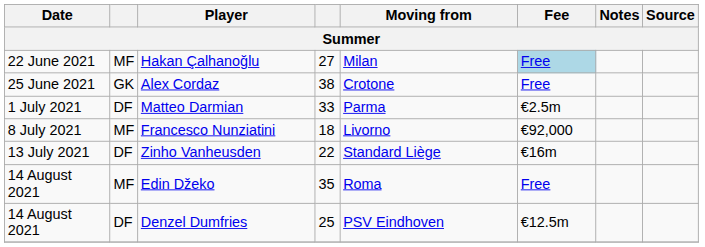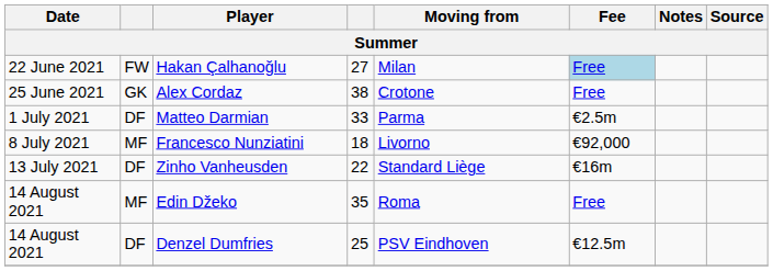 <table class="wikitable sortable">
 <tr>
 <th style="width:110px;">Date</th>
 <th style="width:20px;"></th>
 <th style="width:190px;">Player</th>
 <th style="width:20px;"></th>
 <th style="width:190px;">Moving from</th>
 <th style="width:80px;" class="unsortable">Fee</th>
 <th style="width:20px;" class="unsortable">Notes</th>
 <th style="width:20px;">Source</th>
 </tr>
 <tr>
 <th colspan=8>Summer</th>
 </tr>
 <tr>
 <td>22 June 2021</td>
-<td>MF</td>
+<td>FW</td>
 <td> <a href='#'>Hakan Çalhanoğlu</a></td>
 <td>27</td>
 <td> <a href='#'>Milan</a></td>
 <td style="background: lightblue;"><a href='#'>Free</a></td>
 <td></td>
 <td></td>
 </tr>
 <tr>
 <td>25 June 2021</td>
 <td>GK</td>
 <td> <a href='#'>Alex Cordaz</a></td>
 <td>38</td>
 <td> <a href='#'>Crotone</a></td>
 <td><a href='#'>Free</a></td>
 <td></td>
 <td></td>
 </tr>
 <tr>
 <td>1 July 2021</td>
 <td>DF</td>
 <td> <a href='#'>Matteo Darmian</a></td>
 <td>33</td>
 <td> <a href='#'>Parma</a></td>
 <td>€2.5m</td>
 <td></td>
 <td></td>
 </tr>
 <tr>
 <td>8 July 2021</td>
 <td>MF</td>
 <td> <a href='#'>Francesco Nunziatini</a></td>
 <td>18</td>
 <td> <a href='#'>Livorno</a></td>
 <td>€92,000</td>
 <td></td>
 <td></td>
 </tr>
 <tr>
 <td>13 July 2021</td>
 <td>DF</td>
 <td> <a href='#'>Zinho Vanheusden</a></td>
 <td>22</td>
 <td> <a href='#'>Standard Liège</a></td>
 <td>€16m</td>
 <td></td>
 <td></td>
 </tr>
 <tr>
 <td>14 August 2021</td>
 <td>MF</td>
 <td> <a href='#'>Edin Džeko</a></td>
 <td>35</td>
 <td> <a href='#'>Roma</a></td>
 <td><a href='#'>Free</a></td>
 <td></td>
 <td></td>
 </tr>
 <tr>
 <td>14 August 2021</td>
 <td>DF</td>
 <td> <a href='#'>Denzel Dumfries</a></td>
 <td>25</td>
 <td> <a href='#'>PSV Eindhoven</a></td>
 <td>€12.5m</td>
 <td></td>
 <td></td>
 </tr>
 <tr>
 </tr>
 </table>
